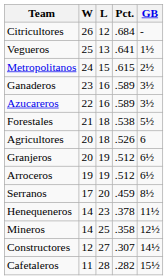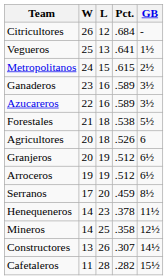 <table class="wikitable">
 <tr>
 <th>Team</th>
 <th>W</th>
 <th>L</th>
 <th>Pct.</th>
 <th><a href='#'>GB</a></th>
 </tr>
 <tr>
 <td>Citricultores</td>
 <td>26</td>
 <td>12</td>
 <td>.684</td>
 <td>-</td>
 </tr>
 <tr>
 <td>Vegueros</td>
 <td>25</td>
 <td>13</td>
 <td>.641</td>
 <td>1½</td>
 </tr>
 <tr>
 <td><a href='#'>Metropolitanos</a></td>
 <td>24</td>
 <td>15</td>
 <td>.615</td>
 <td>2½</td>
 </tr>
 <tr>
 <td>Ganaderos</td>
 <td>23</td>
 <td>16</td>
 <td>.589</td>
 <td>3½</td>
 </tr>
 <tr>
 <td><a href='#'>Azucareros</a></td>
 <td>22</td>
 <td>16</td>
 <td>.589</td>
 <td>3½</td>
 </tr>
 <tr>
 <td>Forestales</td>
 <td>21</td>
 <td>18</td>
 <td>.538</td>
 <td>5½</td>
 </tr>
 <tr>
 <td>Agricultores</td>
 <td>20</td>
 <td>18</td>
 <td>.526</td>
 <td>6</td>
 </tr>
 <tr>
 <td>Granjeros</td>
 <td>20</td>
 <td>19</td>
 <td>.512</td>
 <td>6½</td>
 </tr>
 <tr>
 <td>Arroceros</td>
 <td>19</td>
 <td>19</td>
 <td>.512</td>
 <td>6½</td>
 </tr>
 <tr>
 <td>Serranos</td>
 <td>17</td>
 <td>20</td>
 <td>.459</td>
 <td>8½</td>
 </tr>
 <tr>
 <td>Henequeneros</td>
 <td>14</td>
 <td>23</td>
 <td>.378</td>
 <td>11½</td>
 </tr>
 <tr>
 <td>Mineros</td>
 <td>14</td>
 <td>25</td>
 <td>.358</td>
 <td>12½</td>
 </tr>
 <tr>
 <td>Constructores</td>
-<td>12</td>
-<td>27</td>
+<td>13</td>
+<td>26</td>
 <td>.307</td>
 <td>14½</td>
 </tr>
 <tr>
 <td>Cafetaleros</td>
 <td>11</td>
 <td>28</td>
 <td>.282</td>
 <td>15½</td>
 </tr>
 </table>
